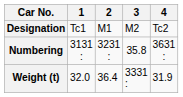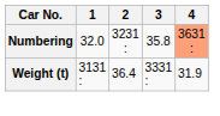 <table class="wikitable">
 <tr>
 <th>Car No.</th>
 <th>1</th>
 <th>2</th>
 <th>3</th>
 <th>4</th>
 </tr>
-<tr>
-<th>Designation</th>
-<td>Tc1</td>
-<td>M1</td>
-<td>M2</td>
-<td>Tc2</td>
-</tr>
 <tr style="text-align:center;">
 <th>Numbering</th>
-<td>3131<br>:</td>
+<td>32.0</td>
 <td>3231<br>:</td>
 <td>35.8</td>
-<td>3631<br>:</td>
+<td style="background: lightsalmon;">3631<br>:</td>
 </tr>
 <tr>
 <th>Weight (t)</th>
-<td>32.0</td>
+<td>3131<br>:</td>
 <td>36.4</td>
 <td>3331<br>:</td>
 <td>31.9</td>
 </tr>
 </table>
